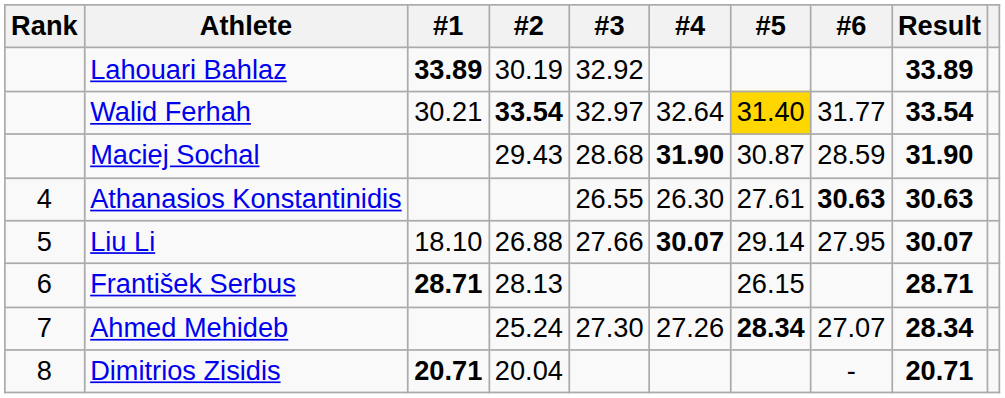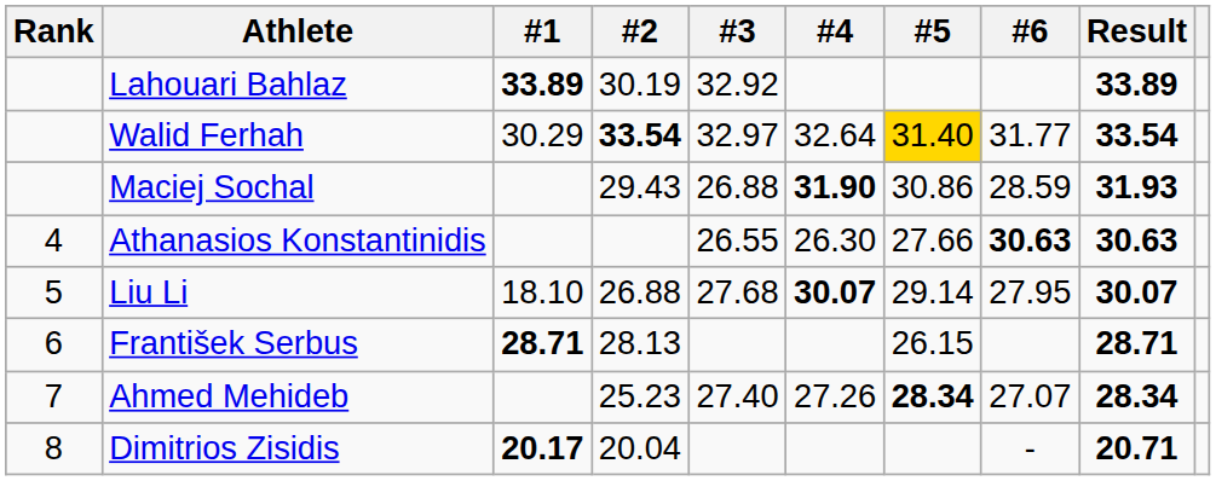 <table class="wikitable sortable" style="text-align:center">
 <tr>
 <th>Rank</th>
 <th>Athlete</th>
 <th>#1</th>
 <th>#2</th>
 <th>#3</th>
 <th>#4</th>
 <th>#5</th>
 <th>#6</th>
 <th>Result</th>
 <th></th>
 </tr>
 <tr>
 <td></td>
 <td style="text-align:left"><a href='#'>Lahouari Bahlaz</a><br></td>
 <td><strong>33.89</strong></td>
 <td>30.19</td>
 <td>32.92</td>
 <td></td>
 <td></td>
 <td></td>
 <td><strong>33.89</strong></td>
 <td></td>
 </tr>
 <tr>
 <td></td>
 <td style="text-align:left"><a href='#'>Walid Ferhah</a><br></td>
-<td>30.21</td>
+<td>30.29</td>
 <td><strong>33.54</strong></td>
 <td>32.97</td>
 <td>32.64</td>
 <td style="background: gold;">31.40</td>
 <td>31.77</td>
 <td><strong>33.54</strong></td>
 <td></td>
 </tr>
 <tr>
 <td></td>
 <td style="text-align:left"><a href='#'>Maciej Sochal</a><br></td>
 <td></td>
 <td>29.43</td>
-<td>28.68</td>
+<td>26.88</td>
 <td><strong>31.90</strong></td>
-<td>30.87</td>
+<td>30.86</td>
 <td>28.59</td>
-<td><strong>31.90</strong></td>
+<td><strong>31.93</strong></td>
 <td></td>
 </tr>
 <tr>
 <td>4</td>
 <td style="text-align:left"><a href='#'>Athanasios Konstantinidis</a><br></td>
 <td></td>
 <td></td>
 <td>26.55</td>
 <td>26.30</td>
-<td>27.61</td>
+<td>27.66</td>
 <td><strong>30.63</strong></td>
 <td><strong>30.63</strong></td>
 <td></td>
 </tr>
 <tr>
 <td>5</td>
 <td style="text-align:left"><a href='#'>Liu Li</a><br></td>
 <td>18.10</td>
 <td>26.88</td>
-<td>27.66</td>
+<td>27.68</td>
 <td><strong>30.07</strong></td>
 <td>29.14</td>
 <td>27.95</td>
 <td><strong>30.07</strong></td>
 <td></td>
 </tr>
 <tr>
 <td>6</td>
 <td style="text-align:left"><a href='#'>František Serbus</a><br></td>
 <td><strong>28.71</strong></td>
 <td>28.13</td>
 <td></td>
 <td></td>
 <td>26.15</td>
 <td></td>
 <td><strong>28.71</strong></td>
 <td></td>
 </tr>
 <tr>
 <td>7</td>
 <td style="text-align:left"><a href='#'>Ahmed Mehideb</a><br></td>
 <td></td>
-<td>25.24</td>
-<td>27.30</td>
+<td>25.23</td>
+<td>27.40</td>
 <td>27.26</td>
 <td><strong>28.34</strong></td>
 <td>27.07</td>
 <td><strong>28.34</strong></td>
 <td></td>
 </tr>
 <tr>
 <td>8</td>
 <td style="text-align:left"><a href='#'>Dimitrios Zisidis</a><br></td>
-<td><strong>20.71</strong></td>
+<td><strong>20.17</strong></td>
 <td>20.04</td>
 <td></td>
 <td></td>
 <td></td>
 <td>-</td>
 <td><strong>20.71</strong></td>
 <td></td>
 </tr>
 </table>
